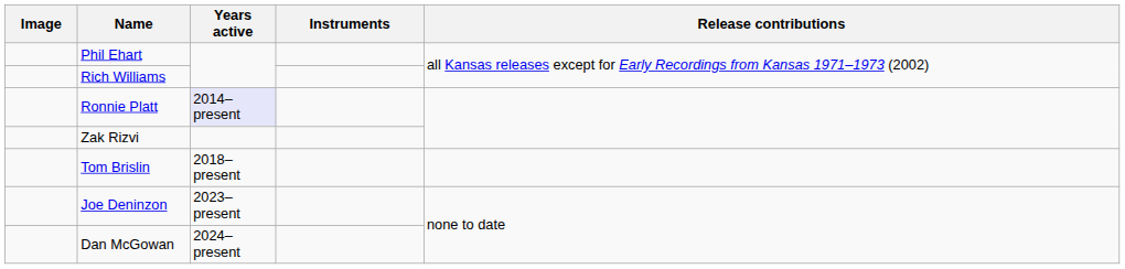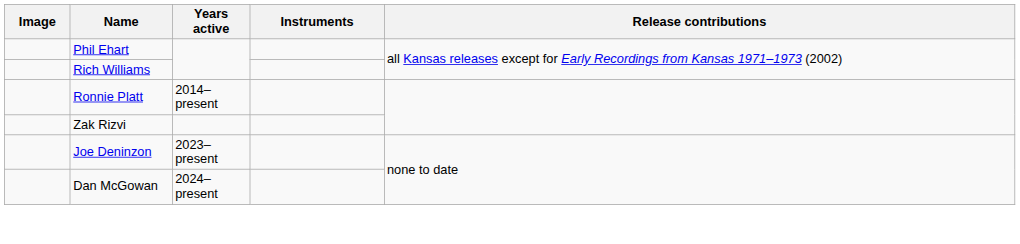 <table class="wikitable" border="1" width=100%>
 <tr>
 <th width="75">Image</th>
 <th width="120">Name</th>
 <th width="90">Years active</th>
 <th width="160">Instruments</th>
 <th>Release contributions</th>
 </tr>
 <tr>
 <td></td>
 <td><a href='#'>Phil Ehart</a></td>
 <td rowspan="2"></td>
 <td></td>
 <td rowspan="2">all <a href='#'>Kansas releases</a> except for <em><a href='#'>Early Recordings from Kansas 1971–1973</a></em> (2002)</td>
 </tr>
 <tr>
 <td></td>
 <td><a href='#'>Rich Williams</a></td>
 <td></td>
 </tr>
 <tr>
 <td></td>
 <td><a href='#'>Ronnie Platt</a></td>
-<td style="background: lavender;">2014–present</td>
+<td>2014–present</td>
 <td></td>
 <td rowspan="2"></td>
 </tr>
 <tr>
 <td></td>
 <td>Zak Rizvi</td>
-<td></td>
-<td></td>
-</tr>
-<tr>
-<td></td>
-<td><a href='#'>Tom Brislin</a></td>
-<td>2018–present</td>
 <td></td>
 <td></td>
 </tr>
 <tr>
 <td></td>
 <td><a href='#'>Joe Deninzon</a></td>
 <td>2023–present</td>
 <td></td>
 <td rowspan="2">none to date</td>
 </tr>
 <tr>
 <td></td>
 <td>Dan McGowan</td>
 <td>2024–present </td>
 <td></td>
 </tr>
 </table>
